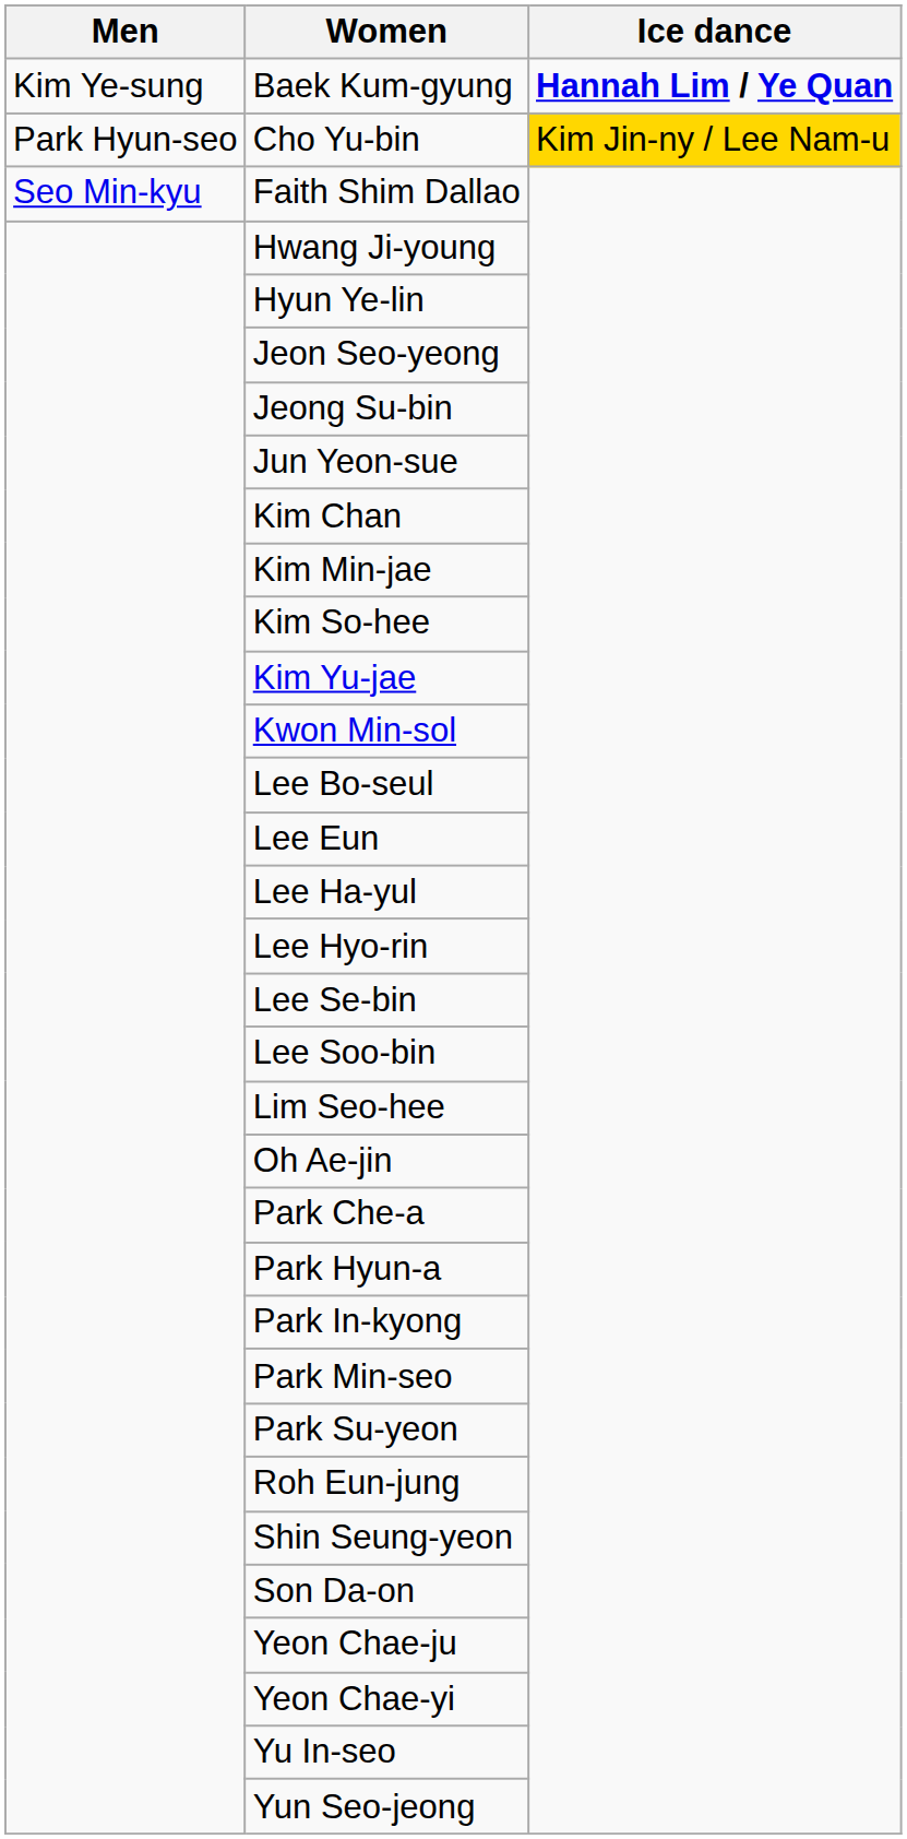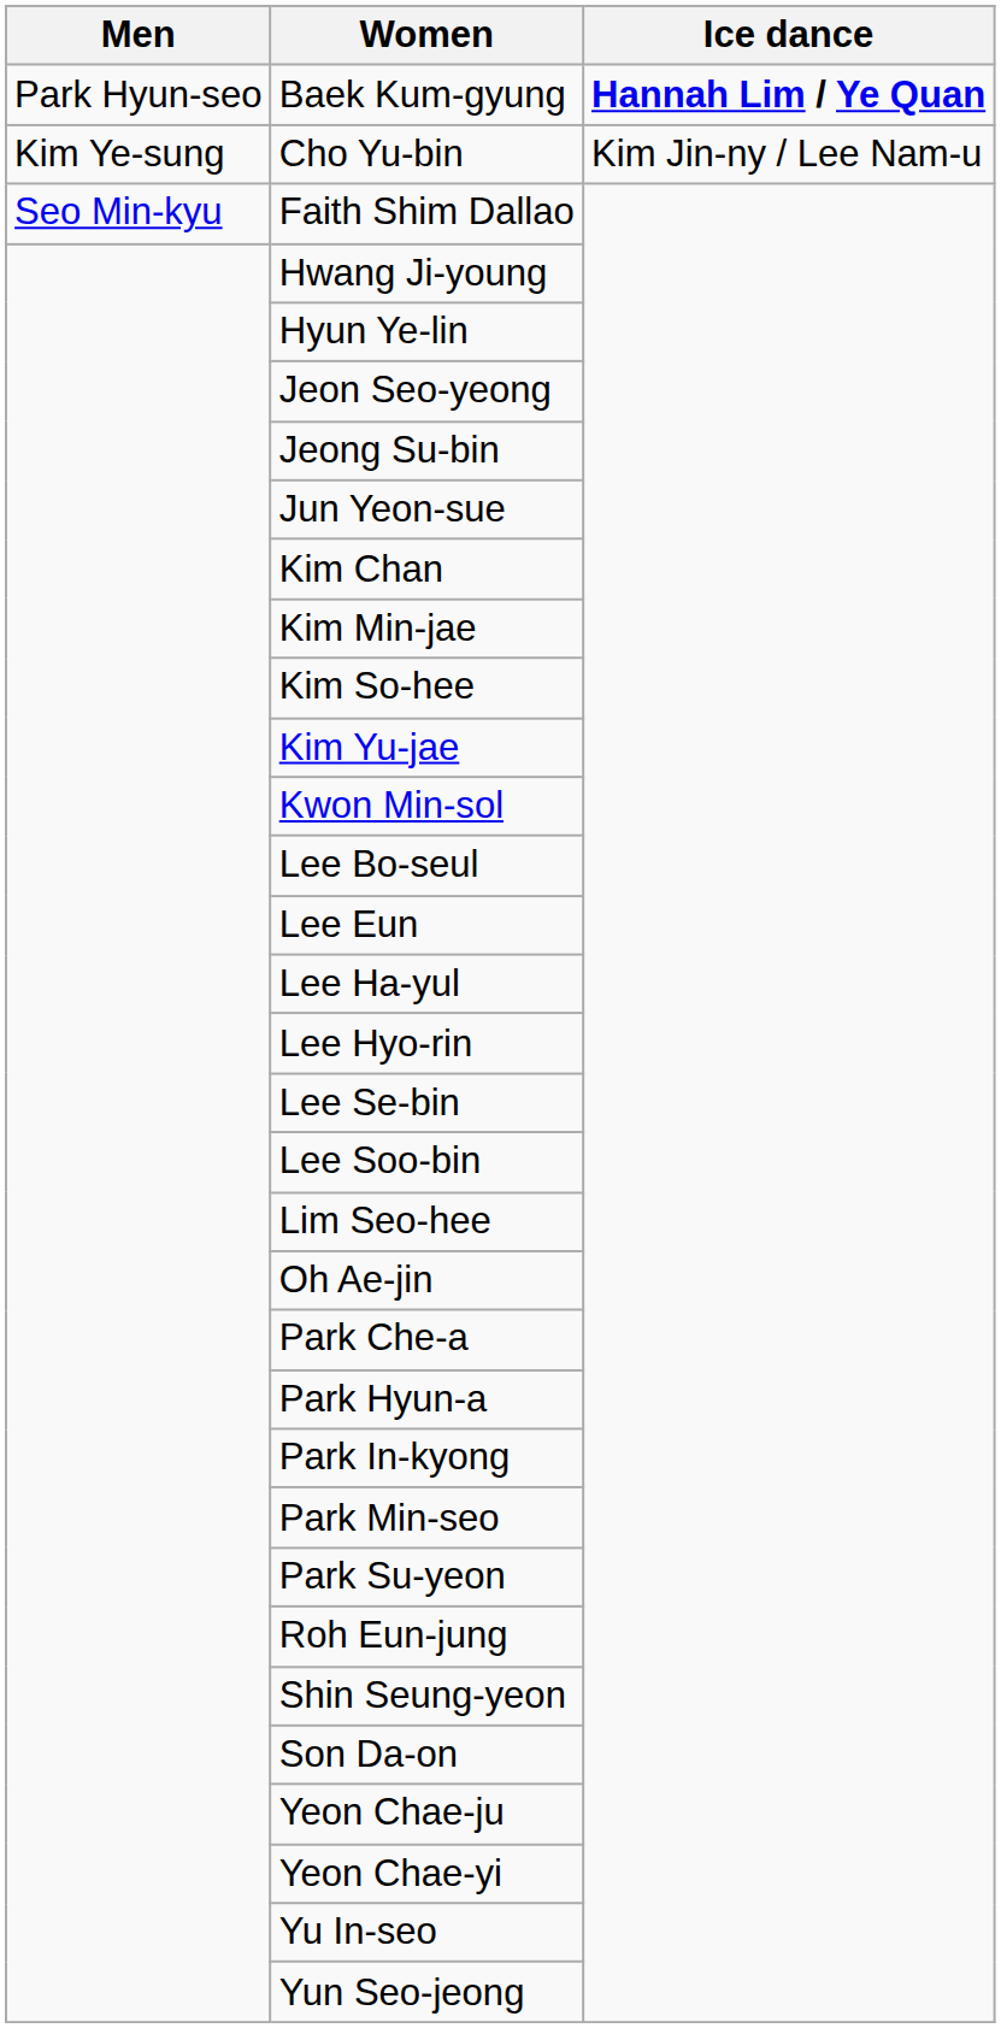 <table class="wikitable">
 <tr>
 <th>Men</th>
 <th>Women</th>
 <th>Ice dance</th>
 </tr>
 <tr>
-<td>Kim Ye-sung</td>
+<td>Park Hyun-seo</td>
 <td>Baek Kum-gyung</td>
 <td><strong><a href='#'>Hannah Lim</a> / <a href='#'>Ye Quan</a></strong></td>
 </tr>
 <tr>
-<td>Park Hyun-seo</td>
+<td>Kim Ye-sung</td>
 <td>Cho Yu-bin</td>
-<td style="background: gold;">Kim Jin-ny / Lee Nam-u</td>
+<td>Kim Jin-ny / Lee Nam-u</td>
 </tr>
 <tr>
 <td><a href='#'>Seo Min-kyu</a></td>
 <td>Faith Shim Dallao</td>
 <td rowspan=31></td>
 </tr>
 <tr>
 <td rowspan=30></td>
 <td>Hwang Ji-young</td>
 </tr>
 <tr>
 <td>Hyun Ye-lin</td>
 </tr>
 <tr>
 <td>Jeon Seo-yeong</td>
 </tr>
 <tr>
 <td>Jeong Su-bin</td>
 </tr>
 <tr>
 <td>Jun Yeon-sue</td>
 </tr>
 <tr>
 <td>Kim Chan</td>
 </tr>
 <tr>
 <td>Kim Min-jae</td>
 </tr>
 <tr>
 <td>Kim So-hee</td>
 </tr>
 <tr>
 <td><a href='#'>Kim Yu-jae</a></td>
 </tr>
 <tr>
 <td><a href='#'>Kwon Min-sol</a></td>
 </tr>
 <tr>
 <td>Lee Bo-seul</td>
 </tr>
 <tr>
 <td>Lee Eun</td>
 </tr>
 <tr>
 <td>Lee Ha-yul</td>
 </tr>
 <tr>
 <td>Lee Hyo-rin</td>
 </tr>
 <tr>
 <td>Lee Se-bin</td>
 </tr>
 <tr>
 <td>Lee Soo-bin</td>
 </tr>
 <tr>
 <td>Lim Seo-hee</td>
 </tr>
 <tr>
 <td>Oh Ae-jin</td>
 </tr>
 <tr>
 <td>Park Che-a</td>
 </tr>
 <tr>
 <td>Park Hyun-a</td>
 </tr>
 <tr>
 <td>Park In-kyong</td>
 </tr>
 <tr>
 <td>Park Min-seo</td>
 </tr>
 <tr>
 <td>Park Su-yeon</td>
 </tr>
 <tr>
 <td>Roh Eun-jung</td>
 </tr>
 <tr>
 <td>Shin Seung-yeon</td>
 </tr>
 <tr>
 <td>Son Da-on</td>
 </tr>
 <tr>
 <td>Yeon Chae-ju</td>
 </tr>
 <tr>
 <td>Yeon Chae-yi</td>
 </tr>
 <tr>
 <td>Yu In-seo</td>
 </tr>
 <tr>
 <td>Yun Seo-jeong</td>
 </tr>
 </table>
